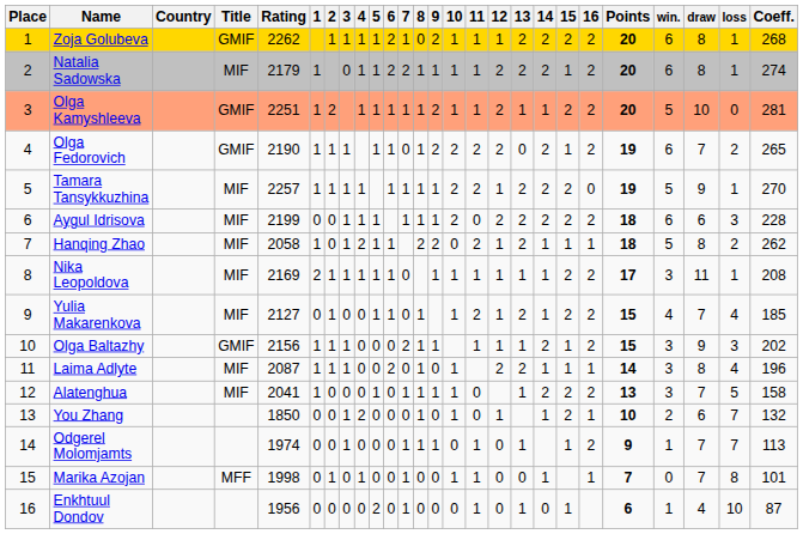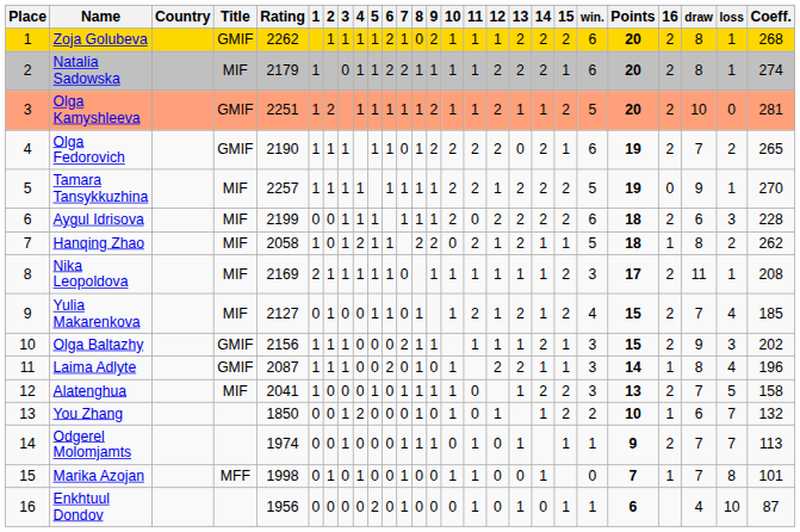 <table class=wikitable>
 <tr>
 <th>Place</th>
 <th>Name</th>
 <th>Country</th>
 <th>Title</th>
 <th>Rating</th>
 <th>1</th>
 <th>2</th>
 <th>3</th>
 <th>4</th>
 <th>5</th>
 <th>6</th>
 <th>7</th>
 <th>8</th>
 <th>9</th>
 <th>10</th>
 <th>11</th>
 <th>12</th>
 <th>13</th>
 <th>14</th>
 <th>15</th>
+<th><small>win.</small></th>
+<th>Points</th>
 <th>16</th>
-<th>Points</th>
-<th><small>win.</small></th>
 <th><small>draw</small></th>
 <th><small>loss</small></th>
 <th>Coeff.</th>
 </tr>
 <tr align="center" bgcolor="gold">
 <td>1</td>
 <td align="left"><a href='#'>Zoja Golubeva</a></td>
 <td align="left"></td>
 <td>GMIF</td>
 <td>2262</td>
 <td></td>
 <td>1</td>
 <td>1</td>
 <td>1</td>
 <td>1</td>
 <td>2</td>
 <td>1</td>
 <td>0</td>
 <td>2</td>
 <td>1</td>
 <td>1</td>
 <td>1</td>
 <td>2</td>
 <td>2</td>
 <td>2</td>
+<td>6</td>
+<td><strong>20</strong></td>
 <td>2</td>
-<td><strong>20</strong></td>
-<td>6</td>
 <td>8</td>
 <td>1</td>
 <td>268</td>
 </tr>
 <tr align="center" bgcolor="silver">
 <td>2</td>
 <td align="left"><a href='#'>Natalia Sadowska</a></td>
 <td align="left"></td>
 <td>MIF</td>
 <td>2179</td>
 <td>1</td>
 <td></td>
 <td>0</td>
 <td>1</td>
 <td>1</td>
 <td>2</td>
 <td>2</td>
 <td>1</td>
 <td>1</td>
 <td>1</td>
 <td>1</td>
 <td>2</td>
 <td>2</td>
 <td>2</td>
 <td>1</td>
+<td>6</td>
+<td><strong>20</strong></td>
 <td>2</td>
-<td><strong>20</strong></td>
-<td>6</td>
 <td>8</td>
 <td>1</td>
 <td>274</td>
 </tr>
 <tr align="center" bgcolor="lightsalmon">
 <td>3</td>
 <td align="left"><a href='#'>Olga Kamyshleeva</a></td>
 <td align="left"></td>
 <td>GMIF</td>
 <td>2251</td>
 <td>1</td>
 <td>2</td>
 <td></td>
 <td>1</td>
 <td>1</td>
 <td>1</td>
 <td>1</td>
 <td>1</td>
 <td>2</td>
 <td>1</td>
 <td>1</td>
 <td>2</td>
 <td>1</td>
 <td>1</td>
 <td>2</td>
+<td>5</td>
+<td><strong>20</strong></td>
 <td>2</td>
-<td><strong>20</strong></td>
-<td>5</td>
 <td>10</td>
 <td>0</td>
 <td>281</td>
 </tr>
 <tr align="center">
 <td>4</td>
 <td align="left"><a href='#'>Olga Fedorovich</a></td>
 <td align="left"></td>
 <td>GMIF</td>
 <td>2190</td>
 <td>1</td>
 <td>1</td>
 <td>1</td>
 <td></td>
 <td>1</td>
 <td>1</td>
 <td>0</td>
 <td>1</td>
 <td>2</td>
 <td>2</td>
 <td>2</td>
 <td>2</td>
 <td>0</td>
 <td>2</td>
 <td>1</td>
+<td>6</td>
+<td><strong>19</strong></td>
 <td>2</td>
-<td><strong>19</strong></td>
-<td>6</td>
 <td>7</td>
 <td>2</td>
 <td>265</td>
 </tr>
 <tr align="center">
 <td>5</td>
 <td align="left"><a href='#'>Tamara Tansykkuzhina</a></td>
 <td align="left"></td>
 <td>MIF</td>
 <td>2257</td>
 <td>1</td>
 <td>1</td>
 <td>1</td>
 <td>1</td>
 <td></td>
 <td>1</td>
 <td>1</td>
 <td>1</td>
 <td>1</td>
 <td>2</td>
 <td>2</td>
 <td>1</td>
 <td>2</td>
 <td>2</td>
 <td>2</td>
+<td>5</td>
+<td><strong>19</strong></td>
 <td>0</td>
-<td><strong>19</strong></td>
-<td>5</td>
 <td>9</td>
 <td>1</td>
 <td>270</td>
 </tr>
 <tr align="center">
 <td>6</td>
 <td align="left"><a href='#'>Aygul Idrisova</a></td>
 <td align="left"></td>
 <td>MIF</td>
 <td>2199</td>
 <td>0</td>
 <td>0</td>
 <td>1</td>
 <td>1</td>
 <td>1</td>
 <td></td>
 <td>1</td>
 <td>1</td>
 <td>1</td>
 <td>2</td>
 <td>0</td>
 <td>2</td>
 <td>2</td>
 <td>2</td>
 <td>2</td>
+<td>6</td>
+<td><strong>18</strong></td>
 <td>2</td>
-<td><strong>18</strong></td>
-<td>6</td>
 <td>6</td>
 <td>3</td>
 <td>228</td>
 </tr>
 <tr align="center">
 <td>7</td>
 <td align="left"><a href='#'>Hanqing Zhao</a></td>
 <td align="left"></td>
 <td>MIF</td>
 <td>2058</td>
 <td>1</td>
 <td>0</td>
 <td>1</td>
 <td>2</td>
 <td>1</td>
 <td>1</td>
 <td></td>
 <td>2</td>
 <td>2</td>
 <td>0</td>
 <td>2</td>
 <td>1</td>
 <td>2</td>
 <td>1</td>
 <td>1</td>
+<td>5</td>
+<td><strong>18</strong></td>
 <td>1</td>
-<td><strong>18</strong></td>
-<td>5</td>
 <td>8</td>
 <td>2</td>
 <td>262</td>
 </tr>
 <tr align="center">
 <td>8</td>
 <td align="left"><a href='#'>Nika Leopoldova</a></td>
 <td align="left"></td>
 <td>MIF</td>
 <td>2169</td>
 <td>2</td>
 <td>1</td>
 <td>1</td>
 <td>1</td>
 <td>1</td>
 <td>1</td>
 <td>0</td>
 <td></td>
 <td>1</td>
 <td>1</td>
 <td>1</td>
 <td>1</td>
 <td>1</td>
 <td>1</td>
 <td>2</td>
+<td>3</td>
+<td><strong>17</strong></td>
 <td>2</td>
-<td><strong>17</strong></td>
-<td>3</td>
 <td>11</td>
 <td>1</td>
 <td>208</td>
 </tr>
 <tr align="center">
 <td>9</td>
 <td align="left"><a href='#'>Yulia Makarenkova</a></td>
 <td align="left"></td>
 <td>MIF</td>
 <td>2127</td>
 <td>0</td>
 <td>1</td>
 <td>0</td>
 <td>0</td>
 <td>1</td>
 <td>1</td>
 <td>0</td>
 <td>1</td>
 <td></td>
 <td>1</td>
 <td>2</td>
 <td>1</td>
 <td>2</td>
 <td>1</td>
 <td>2</td>
+<td>4</td>
+<td><strong>15</strong></td>
 <td>2</td>
-<td><strong>15</strong></td>
-<td>4</td>
 <td>7</td>
 <td>4</td>
 <td>185</td>
 </tr>
 <tr align="center">
 <td>10</td>
 <td align="left"><a href='#'>Olga Baltazhy</a></td>
 <td align="left"></td>
 <td>GMIF</td>
 <td>2156</td>
 <td>1</td>
 <td>1</td>
 <td>1</td>
 <td>0</td>
 <td>0</td>
 <td>0</td>
 <td>2</td>
 <td>1</td>
 <td>1</td>
 <td></td>
 <td>1</td>
 <td>1</td>
 <td>1</td>
 <td>2</td>
 <td>1</td>
+<td>3</td>
+<td><strong>15</strong></td>
 <td>2</td>
-<td><strong>15</strong></td>
-<td>3</td>
 <td>9</td>
 <td>3</td>
 <td>202</td>
 </tr>
 <tr align="center">
 <td>11</td>
 <td align="left"><a href='#'>Laima Adlyte</a></td>
 <td align="left"></td>
-<td>MIF</td>
+<td>GMIF</td>
 <td>2087</td>
 <td>1</td>
 <td>1</td>
 <td>1</td>
 <td>0</td>
 <td>0</td>
 <td>2</td>
 <td>0</td>
 <td>1</td>
 <td>0</td>
 <td>1</td>
 <td></td>
 <td>2</td>
 <td>2</td>
 <td>1</td>
 <td>1</td>
+<td>3</td>
+<td><strong>14</strong></td>
 <td>1</td>
-<td><strong>14</strong></td>
-<td>3</td>
 <td>8</td>
 <td>4</td>
 <td>196</td>
 </tr>
 <tr align="center">
 <td>12</td>
 <td align="left"><a href='#'>Alatenghua</a></td>
 <td align="left"></td>
 <td>MIF</td>
 <td>2041</td>
 <td>1</td>
 <td>0</td>
 <td>0</td>
 <td>0</td>
 <td>1</td>
 <td>0</td>
 <td>1</td>
 <td>1</td>
 <td>1</td>
 <td>1</td>
 <td>0</td>
 <td></td>
 <td>1</td>
 <td>2</td>
 <td>2</td>
+<td>3</td>
+<td><strong>13</strong></td>
 <td>2</td>
-<td><strong>13</strong></td>
-<td>3</td>
 <td>7</td>
 <td>5</td>
 <td>158</td>
 </tr>
 <tr align="center">
 <td>13</td>
 <td align="left"><a href='#'>You Zhang</a></td>
 <td align="left"></td>
 <td></td>
 <td>1850</td>
 <td>0</td>
 <td>0</td>
 <td>1</td>
 <td>2</td>
 <td>0</td>
 <td>0</td>
 <td>0</td>
 <td>1</td>
 <td>0</td>
 <td>1</td>
 <td>0</td>
 <td>1</td>
 <td></td>
 <td>1</td>
 <td>2</td>
+<td>2</td>
+<td><strong>10</strong></td>
 <td>1</td>
-<td><strong>10</strong></td>
-<td>2</td>
 <td>6</td>
 <td>7</td>
 <td>132</td>
 </tr>
 <tr align="center">
 <td>14</td>
 <td align="left"><a href='#'>Odgerel Molomjamts</a></td>
 <td align="left"></td>
 <td></td>
 <td>1974</td>
 <td>0</td>
 <td>0</td>
 <td>1</td>
 <td>0</td>
 <td>0</td>
 <td>0</td>
 <td>1</td>
 <td>1</td>
 <td>1</td>
 <td>0</td>
 <td>1</td>
 <td>0</td>
 <td>1</td>
 <td></td>
 <td>1</td>
+<td>1</td>
+<td><strong>9</strong></td>
 <td>2</td>
-<td><strong>9</strong></td>
-<td>1</td>
 <td>7</td>
 <td>7</td>
 <td>113</td>
 </tr>
 <tr align="center">
 <td>15</td>
 <td align="left"><a href='#'>Marika Azojan</a></td>
 <td align="left"></td>
 <td>MFF</td>
 <td>1998</td>
 <td>0</td>
 <td>1</td>
 <td>0</td>
 <td>1</td>
 <td>0</td>
 <td>0</td>
 <td>1</td>
 <td>0</td>
 <td>0</td>
 <td>1</td>
 <td>1</td>
 <td>0</td>
 <td>0</td>
 <td>1</td>
 <td></td>
+<td>0</td>
+<td><strong>7</strong></td>
 <td>1</td>
-<td><strong>7</strong></td>
-<td>0</td>
 <td>7</td>
 <td>8</td>
 <td>101</td>
 </tr>
 <tr align="center">
 <td>16</td>
 <td align="left"><a href='#'>Enkhtuul Dondov</a></td>
 <td align="left"></td>
 <td></td>
 <td>1956</td>
 <td>0</td>
 <td>0</td>
 <td>0</td>
 <td>0</td>
 <td>2</td>
 <td>0</td>
 <td>1</td>
 <td>0</td>
 <td>0</td>
 <td>0</td>
 <td>1</td>
 <td>0</td>
 <td>1</td>
 <td>0</td>
 <td>1</td>
+<td>1</td>
+<td><strong>6</strong></td>
 <td></td>
-<td><strong>6</strong></td>
-<td>1</td>
 <td>4</td>
 <td>10</td>
 <td>87</td>
 </tr>
 </table>
